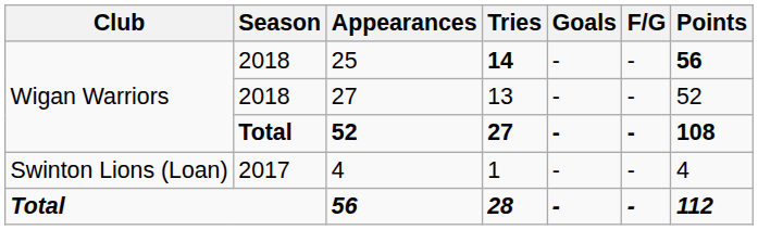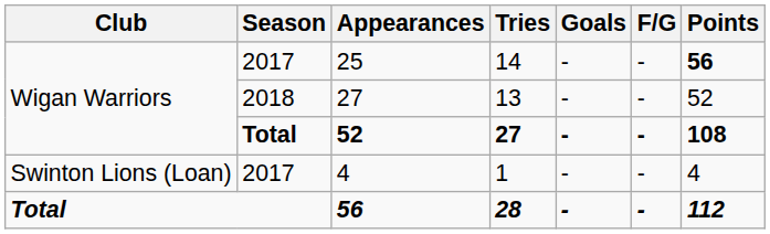 <table class="wikitable">
 <tr>
 <th>Club</th>
 <th>Season</th>
 <th>Appearances</th>
 <th>Tries</th>
 <th>Goals</th>
 <th>F/G</th>
 <th>Points</th>
 </tr>
 <tr>
 <td rowspan="3">Wigan Warriors</td>
-<td>2018</td>
+<td>2017</td>
 <td>25</td>
-<td><strong>14</strong></td>
+<td>14</td>
 <td>-</td>
 <td>-</td>
 <td><strong>56</strong></td>
 </tr>
 <tr>
 <td>2018</td>
 <td>27</td>
 <td>13</td>
 <td>-</td>
 <td>-</td>
 <td>52</td>
 </tr>
 <tr>
 <td><strong>Total</strong></td>
 <td><strong>52</strong></td>
 <td><strong>27</strong></td>
 <td><strong>-</strong></td>
 <td><strong>-</strong></td>
 <td><strong>108</strong></td>
 </tr>
 <tr>
 <td>Swinton Lions (Loan)</td>
 <td>2017</td>
 <td>4</td>
 <td>1</td>
 <td>-</td>
 <td>-</td>
 <td>4</td>
 </tr>
 <tr>
 <td colspan="2"><strong><em>Total</em></strong></td>
 <td><strong><em>56</em></strong></td>
 <td><strong><em>28</em></strong></td>
 <td><strong><em>-</em></strong></td>
 <td><strong><em>-</em></strong></td>
 <td><strong><em>112</em></strong></td>
 </tr>
 </table>
